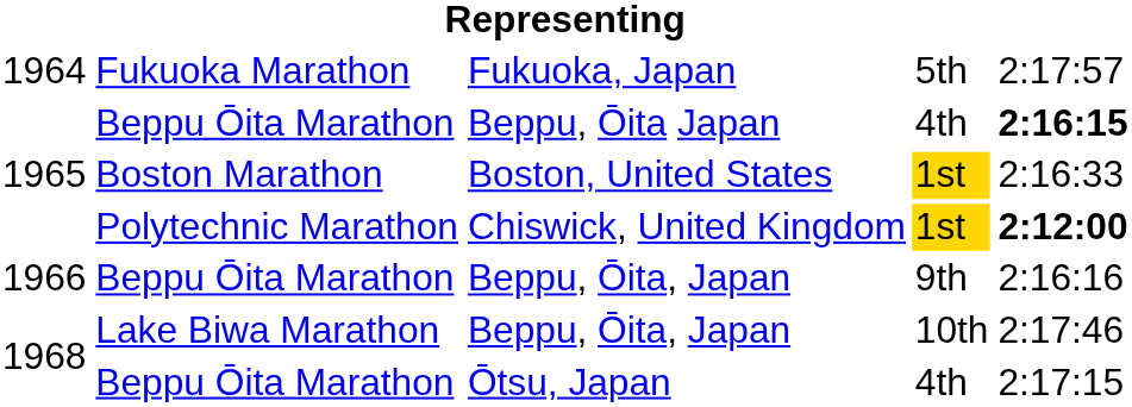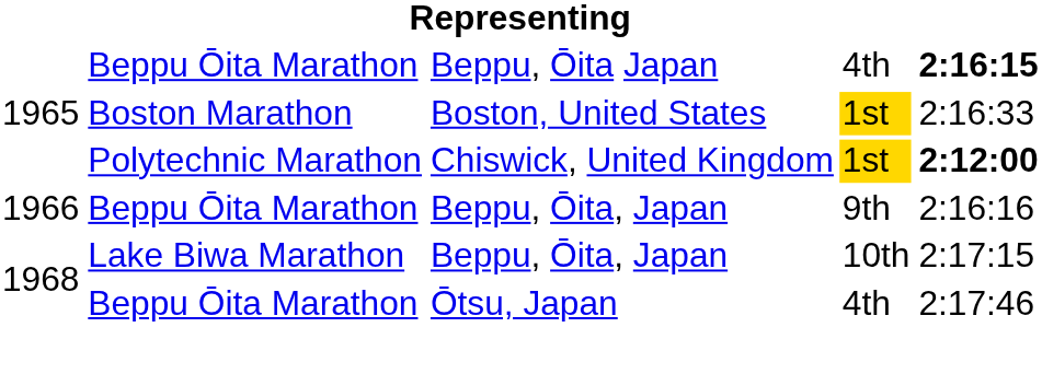 <table>
 <tr>
 <th colspan="5">Representing </th>
-</tr>
-<tr>
-<td>1964</td>
-<td><a href='#'>Fukuoka Marathon</a></td>
-<td><a href='#'>Fukuoka, Japan</a></td>
-<td>5th</td>
-<td>2:17:57</td>
 </tr>
 <tr>
 <td rowspan=3>1965</td>
 <td><a href='#'>Beppu Ōita Marathon</a></td>
 <td><a href='#'>Beppu</a>, <a href='#'>Ōita</a> <a href='#'>Japan</a></td>
 <td>4th</td>
 <td><strong>2:16:15</strong></td>
 </tr>
 <tr>
 <td><a href='#'>Boston Marathon</a></td>
 <td><a href='#'>Boston, United States</a></td>
 <td bgcolor="gold">1st</td>
 <td>2:16:33</td>
 </tr>
 <tr>
 <td><a href='#'>Polytechnic Marathon</a></td>
 <td><a href='#'>Chiswick</a>, <a href='#'>United Kingdom</a></td>
 <td bgcolor="gold">1st</td>
 <td><strong>2:12:00</strong></td>
 </tr>
 <tr>
 <td>1966</td>
 <td><a href='#'>Beppu Ōita Marathon</a></td>
 <td><a href='#'>Beppu</a>, <a href='#'>Ōita</a>, <a href='#'>Japan</a></td>
 <td>9th</td>
 <td>2:16:16</td>
 </tr>
 <tr>
 <td rowspan=2>1968</td>
 <td><a href='#'>Lake Biwa Marathon</a></td>
 <td><a href='#'>Beppu</a>, <a href='#'>Ōita</a>, <a href='#'>Japan</a></td>
 <td>10th</td>
-<td>2:17:46</td>
+<td>2:17:15</td>
 </tr>
 <tr>
 <td><a href='#'>Beppu Ōita Marathon</a></td>
 <td><a href='#'>Ōtsu, Japan</a></td>
 <td>4th</td>
-<td>2:17:15</td>
+<td>2:17:46</td>
 </tr>
 </table>
